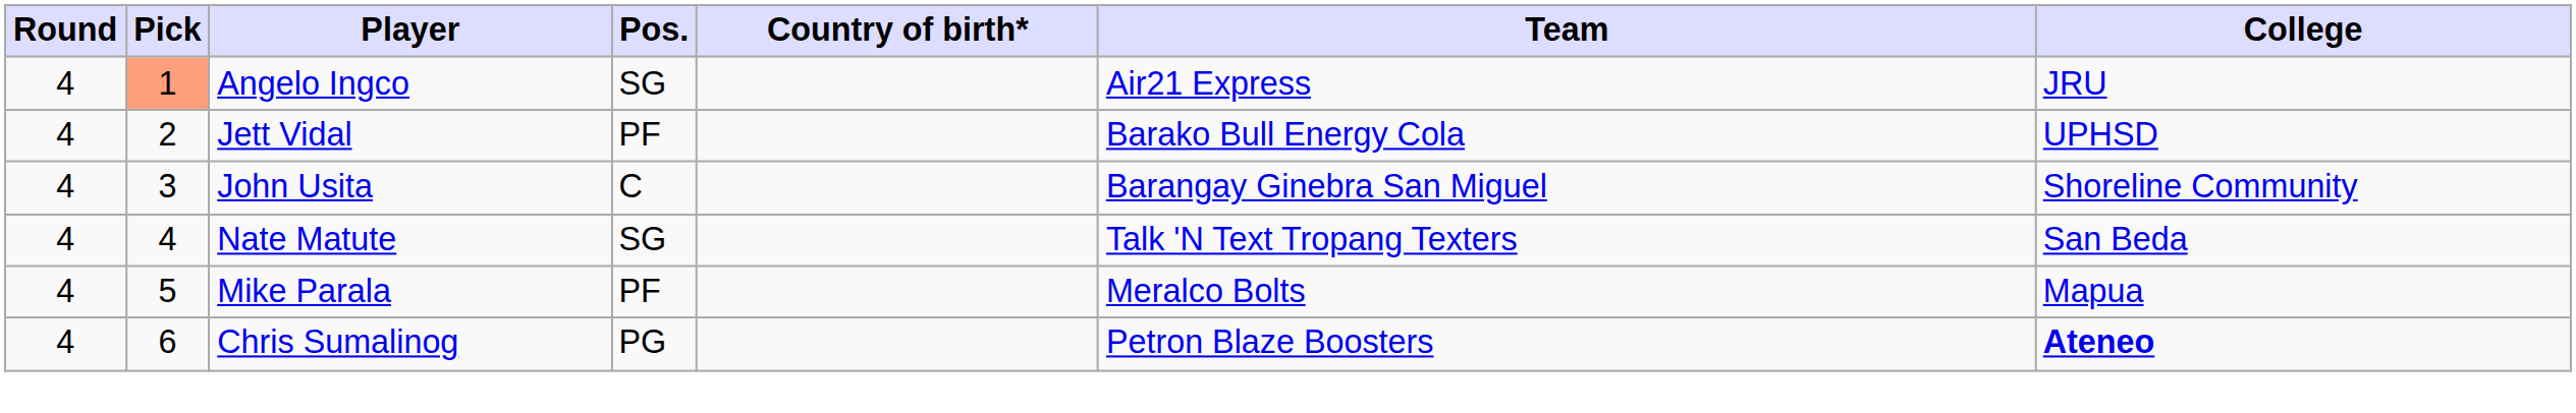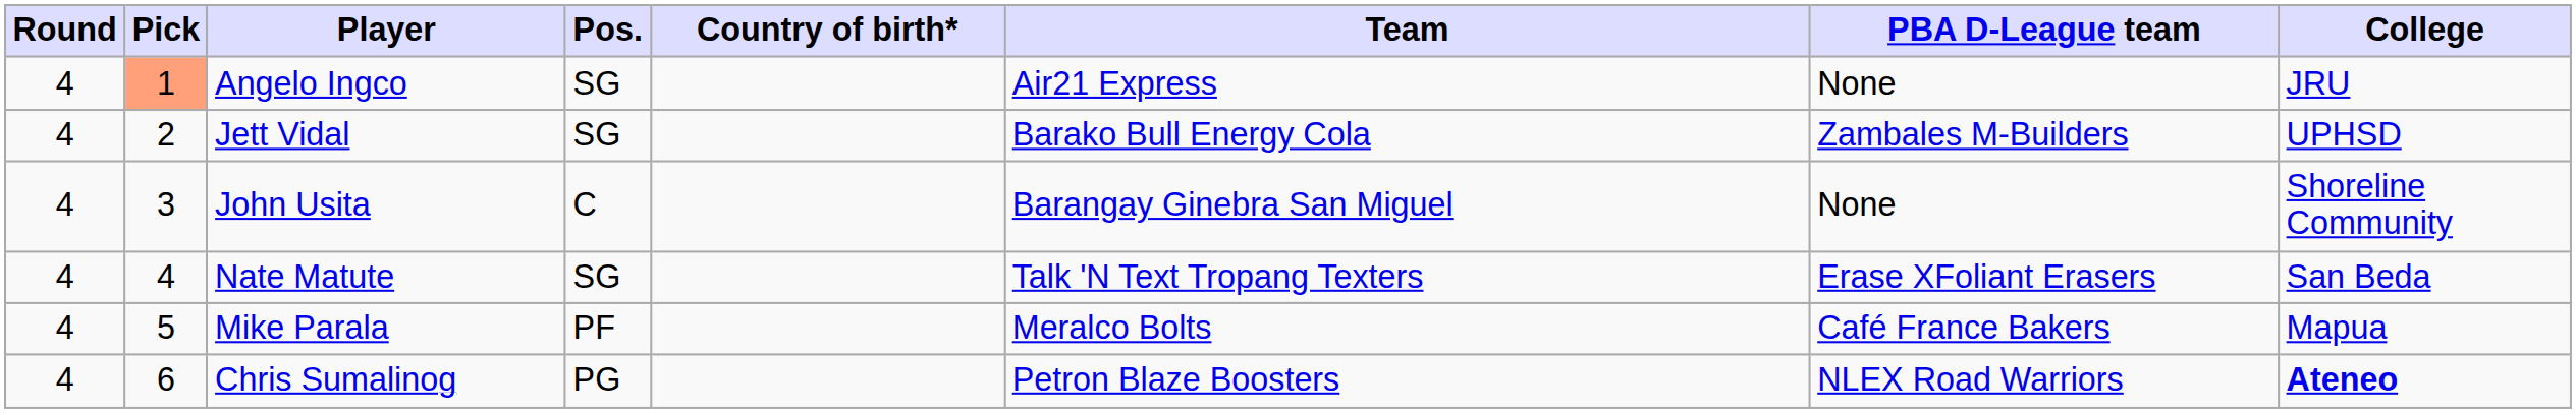 <table class="wikitable sortable sortable">
 <tr>
 <th style="background:#ddf; width:1%;">Round</th>
 <th style="background:#ddf; width:1%;">Pick</th>
 <th style="background:#ddf; width:15%;">Player</th>
 <th style="background:#ddf; width:1%;">Pos.</th>
 <th style="background:#ddf; width:15%;">Country of birth*</th>
 <th style="background:#ddf; width:35%;">Team</th>
+<th style="background:#ddf; width:20%;"><a href='#'>PBA D-League</a> team</th>
 <th style="background:#ddf; width:20%;">College</th>
 </tr>
 <tr>
 <td align=center>4</td>
 <td align=center style="background: lightsalmon;">1</td>
 <td><a href='#'>Angelo Ingco</a></td>
 <td>SG</td>
 <td></td>
 <td><a href='#'>Air21 Express</a></td>
+<td>None</td>
 <td><a href='#'>JRU</a></td>
 </tr>
 <tr>
 <td align=center>4</td>
 <td align=center>2</td>
 <td><a href='#'>Jett Vidal</a></td>
-<td>PF</td>
+<td>SG</td>
 <td></td>
 <td><a href='#'>Barako Bull Energy Cola</a></td>
+<td><a href='#'>Zambales M-Builders</a></td>
 <td><a href='#'>UPHSD</a></td>
 </tr>
 <tr>
 <td align=center>4</td>
 <td align=center>3</td>
 <td><a href='#'>John Usita</a></td>
 <td>C</td>
 <td></td>
 <td><a href='#'>Barangay Ginebra San Miguel</a></td>
+<td>None</td>
 <td><a href='#'>Shoreline Community</a></td>
 </tr>
 <tr>
 <td align=center>4</td>
 <td align=center>4</td>
 <td><a href='#'>Nate Matute</a></td>
 <td>SG</td>
 <td></td>
 <td><a href='#'>Talk 'N Text Tropang Texters</a></td>
+<td><a href='#'>Erase XFoliant Erasers</a></td>
 <td><a href='#'>San Beda</a></td>
 </tr>
 <tr>
 <td align=center>4</td>
 <td align=center>5</td>
 <td><a href='#'>Mike Parala</a></td>
 <td>PF</td>
 <td></td>
 <td><a href='#'>Meralco Bolts</a></td>
+<td><a href='#'>Café France Bakers</a></td>
 <td><a href='#'>Mapua</a></td>
 </tr>
 <tr>
 <td align=center>4</td>
 <td align=center>6</td>
 <td><a href='#'>Chris Sumalinog</a></td>
 <td>PG</td>
 <td></td>
 <td><a href='#'>Petron Blaze Boosters</a></td>
+<td><a href='#'>NLEX Road Warriors</a></td>
 <td><strong><a href='#'>Ateneo</a></strong></td>
 </tr>
 </table>
